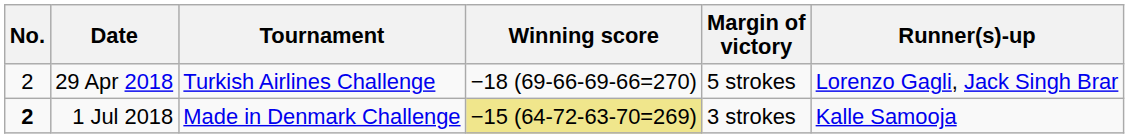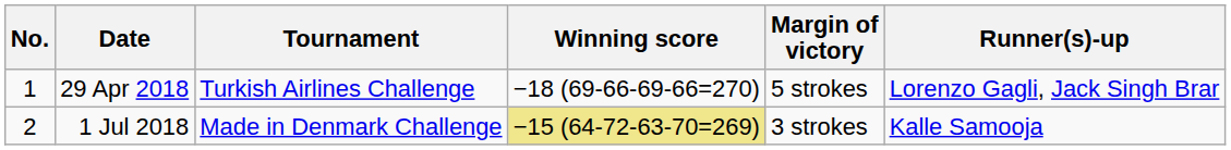 <table class="wikitable" style="font-size:95%;">
 <tr>
 <th>No.</th>
 <th>Date</th>
 <th>Tournament</th>
 <th>Winning score</th>
 <th>Margin of<br>victory</th>
 <th>Runner(s)-up</th>
 </tr>
 <tr>
-<td align=center>2</td>
+<td align=center>1</td>
 <td align=right>29 Apr <a href='#'>2018</a></td>
 <td><a href='#'>Turkish Airlines Challenge</a></td>
 <td>−18 (69-66-69-66=270)</td>
 <td>5 strokes</td>
 <td> <a href='#'>Lorenzo Gagli</a>,  <a href='#'>Jack Singh Brar</a></td>
 </tr>
 <tr>
-<td align=center><strong>2</strong></td>
+<td align=center>2</td>
 <td align=right>1 Jul 2018</td>
 <td><a href='#'>Made in Denmark Challenge</a></td>
 <td style="background: khaki;">−15 (64-72-63-70=269)</td>
 <td>3 strokes</td>
 <td> <a href='#'>Kalle Samooja</a></td>
 </tr>
 </table>
